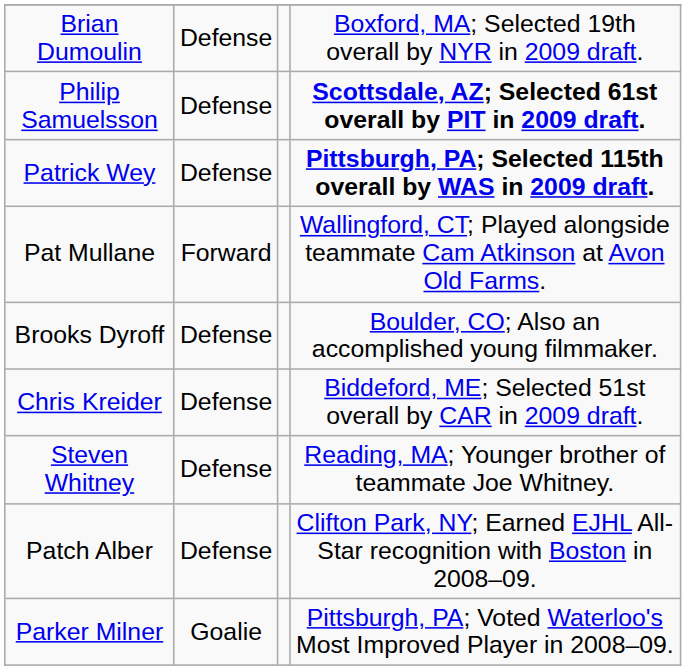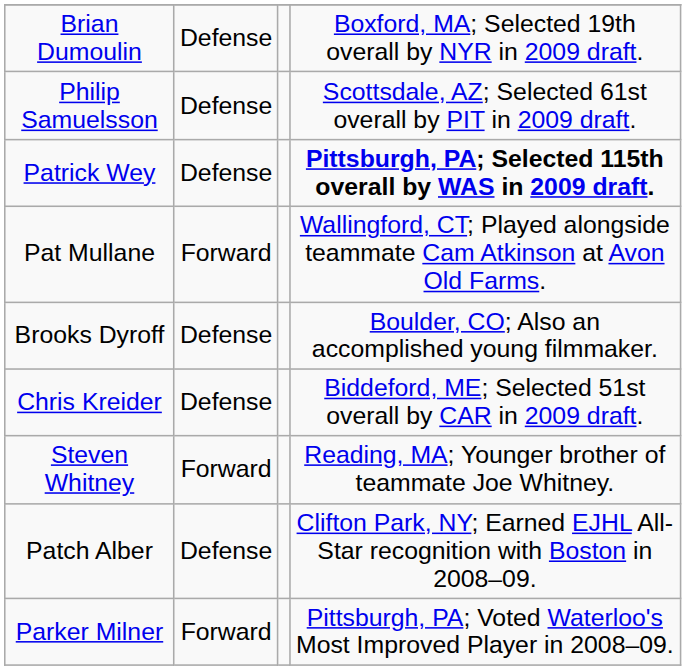 <table class="wikitable" width="70%">
 <tr align="center">
 </tr>
 <tr align="center" bgcolor="">
 <td><a href='#'>Brian Dumoulin</a></td>
 <td>Defense</td>
 <td></td>
 <td><a href='#'>Boxford, MA</a>; Selected 19th overall by <a href='#'>NYR</a> in <a href='#'>2009 draft</a>.</td>
 </tr>
 <tr align="center" bgcolor="">
 <td><a href='#'>Philip Samuelsson</a></td>
 <td>Defense</td>
 <td></td>
-<td><strong><a href='#'>Scottsdale, AZ</a>; Selected 61st overall by <a href='#'>PIT</a> in <a href='#'>2009 draft</a>.</strong></td>
+<td><a href='#'>Scottsdale, AZ</a>; Selected 61st overall by <a href='#'>PIT</a> in <a href='#'>2009 draft</a>.</td>
 </tr>
 <tr align="center" bgcolor="">
 <td><a href='#'>Patrick Wey</a></td>
 <td>Defense</td>
 <td></td>
 <td><strong><a href='#'>Pittsburgh, PA</a>; Selected 115th overall by <a href='#'>WAS</a> in <a href='#'>2009 draft</a>.</strong></td>
 </tr>
 <tr align="center" bgcolor="">
 <td>Pat Mullane</td>
 <td>Forward</td>
 <td></td>
 <td><a href='#'>Wallingford, CT</a>; Played alongside teammate <a href='#'>Cam Atkinson</a> at <a href='#'>Avon Old Farms</a>.</td>
 </tr>
 <tr align="center" bgcolor="">
 <td>Brooks Dyroff</td>
 <td>Defense</td>
 <td></td>
 <td><a href='#'>Boulder, CO</a>; Also an accomplished young filmmaker.</td>
 </tr>
 <tr align="center" bgcolor="">
 <td><a href='#'>Chris Kreider</a></td>
 <td>Defense</td>
 <td></td>
 <td><a href='#'>Biddeford, ME</a>; Selected 51st overall by <a href='#'>CAR</a> in <a href='#'>2009 draft</a>.</td>
 </tr>
 <tr align="center" bgcolor="">
 <td><a href='#'>Steven Whitney</a></td>
-<td>Defense</td>
+<td>Forward</td>
 <td></td>
 <td><a href='#'>Reading, MA</a>; Younger brother of teammate Joe Whitney.</td>
 </tr>
 <tr align="center" bgcolor="">
 <td>Patch Alber</td>
 <td>Defense</td>
 <td></td>
 <td><a href='#'>Clifton Park, NY</a>; Earned <a href='#'>EJHL</a> All-Star recognition with <a href='#'>Boston</a> in 2008–09.</td>
 </tr>
 <tr align="center" bgcolor="">
 <td><a href='#'>Parker Milner</a></td>
-<td>Goalie</td>
+<td>Forward</td>
 <td></td>
 <td><a href='#'>Pittsburgh, PA</a>; Voted <a href='#'>Waterloo's</a> Most Improved Player in 2008–09.</td>
 </tr>
 </table>
